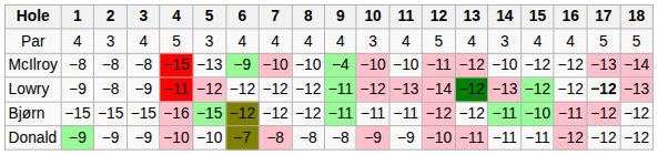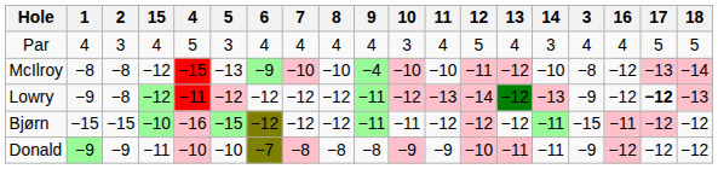 <table class="wikitable" style="text-align:center">
 <tr>
 <th>Hole</th>
 <th>1</th>
 <th>2</th>
-<th>3</th>
+<th>15</th>
 <th>4</th>
 <th>5</th>
 <th>6</th>
 <th>7</th>
 <th>8</th>
 <th>9</th>
 <th>10</th>
 <th>11</th>
 <th>12</th>
 <th>13</th>
 <th>14</th>
-<th>15</th>
+<th>3</th>
 <th>16</th>
 <th>17</th>
 <th>18</th>
 </tr>
 <tr>
 <td>Par</td>
 <td>4</td>
 <td>3</td>
 <td>4</td>
 <td>5</td>
 <td>3</td>
 <td>4</td>
 <td>4</td>
 <td>4</td>
 <td>4</td>
 <td>3</td>
 <td>4</td>
 <td>5</td>
 <td>4</td>
 <td>3</td>
 <td>4</td>
 <td>4</td>
 <td>5</td>
 <td>5</td>
 </tr>
 <tr>
 <td align=left> McIlroy</td>
 <td>−8</td>
 <td>−8</td>
-<td>−8</td>
+<td>−12</td>
 <td style="background: Red;">−15</td>
 <td>−13</td>
 <td style="background: PaleGreen;">−9</td>
 <td style="background: Pink;">−10</td>
 <td>−10</td>
 <td style="background: PaleGreen;">−4</td>
 <td style="background: Pink;">−10</td>
 <td>−10</td>
 <td style="background: Pink;">−11</td>
 <td style="background: Pink;">−12</td>
 <td>−10</td>
-<td>−12</td>
+<td>−8</td>
 <td>−12</td>
 <td style="background: Pink;">−13</td>
 <td style="background: Pink;">−14</td>
 </tr>
 <tr>
 <td align=left> Lowry</td>
 <td>−9</td>
 <td>−8</td>
-<td>−9</td>
+<td style="background: PaleGreen;">−12</td>
 <td style="background: Red;">−11</td>
 <td style="background: Pink;">−12</td>
 <td>−12</td>
 <td>−12</td>
 <td>−12</td>
 <td style="background: PaleGreen;">−11</td>
 <td style="background: Pink;">−12</td>
 <td style="background: Pink;">−13</td>
 <td style="background: Pink;">−14</td>
 <td style="background: Green;">−12</td>
 <td style="background: Pink;">−13</td>
-<td style="background: PaleGreen;">−12</td>
+<td>−9</td>
 <td>−12</td>
 <td><strong>−12</strong></td>
 <td style="background: Pink;">−13</td>
 </tr>
 <tr>
 <td align=left> Bjørn</td>
 <td>−15</td>
 <td>−15</td>
-<td>−15</td>
+<td style="background: PaleGreen;">−10</td>
 <td style="background: Pink;">−16</td>
 <td style="background: PaleGreen;">−15</td>
 <td style="background: Olive;">−12</td>
 <td>−12</td>
 <td>−12</td>
 <td style="background: PaleGreen;">−11</td>
 <td>−11</td>
-<td>−11</td>
+<td>−12</td>
 <td style="background: Pink;">−12</td>
 <td>−12</td>
 <td style="background: PaleGreen;">−11</td>
-<td style="background: PaleGreen;">−10</td>
+<td>−15</td>
 <td style="background: Pink;">−11</td>
 <td style="background: Pink;">−12</td>
 <td>−12</td>
 </tr>
 <tr>
 <td align=left> Donald</td>
 <td style="background: PaleGreen;">−9</td>
 <td>−9</td>
-<td>−9</td>
+<td>−11</td>
 <td style="background: Pink;">−10</td>
 <td>−10</td>
 <td style="background: Olive;">−7</td>
 <td style="background: Pink;">−8</td>
 <td>−8</td>
 <td>−8</td>
 <td style="background: Pink;">−9</td>
 <td>−9</td>
 <td style="background: Pink;">−10</td>
 <td style="background: Pink;">−11</td>
 <td>−11</td>
-<td>−11</td>
+<td>−9</td>
 <td style="background: Pink;">−12</td>
 <td>−12</td>
 <td>−12</td>
 </tr>
 </table>
